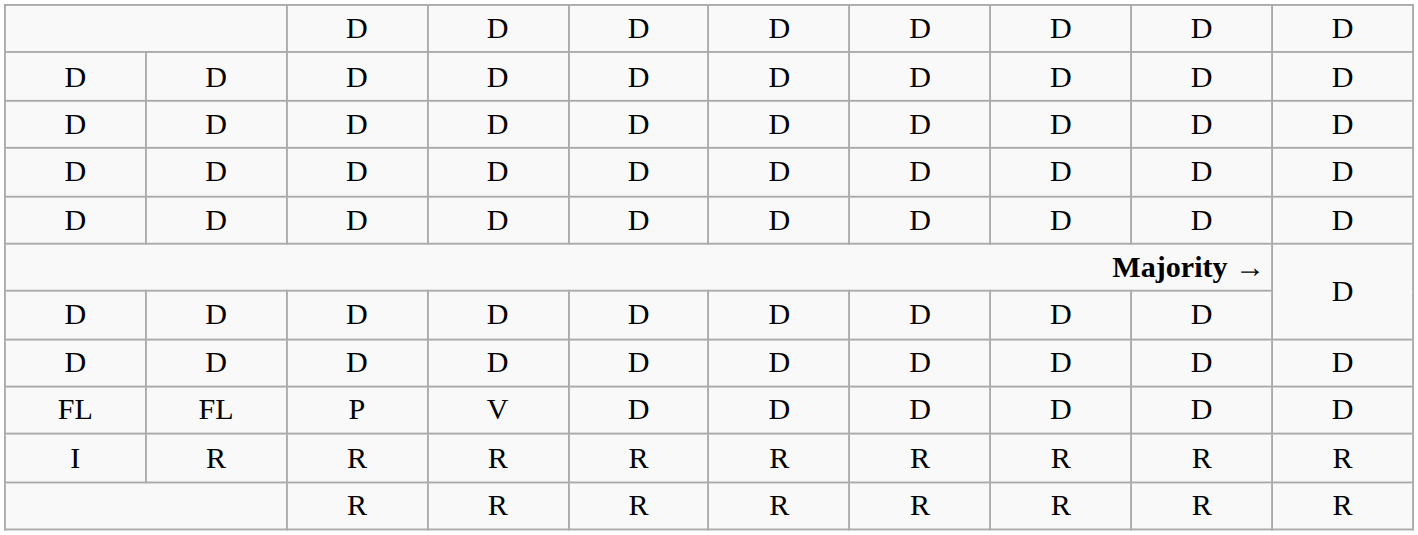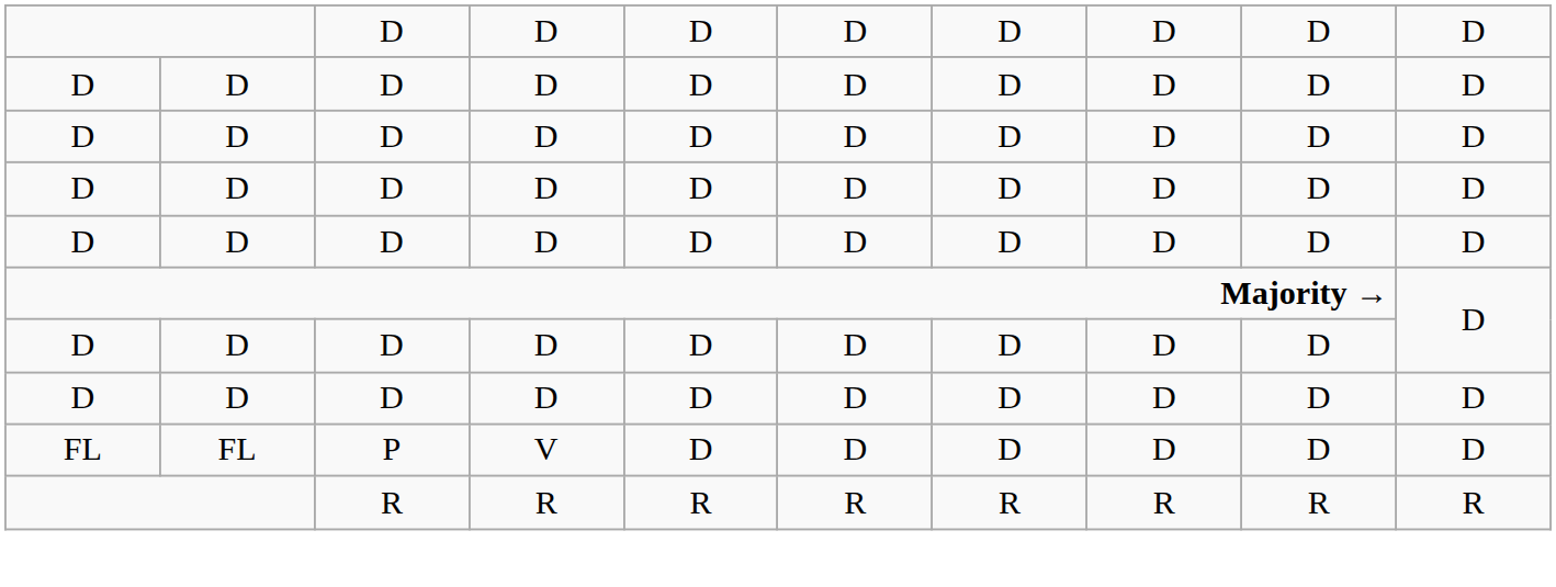 <table class="wikitable" style="text-align:center" width=750px>
 <tr>
 <td colspan=2> </td>
 <td>D</td>
 <td>D</td>
 <td>D</td>
 <td>D</td>
 <td>D</td>
 <td>D</td>
 <td>D</td>
 <td>D</td>
 </tr>
 <tr>
 <td width=10%  >D</td>
 <td width=10%  >D</td>
 <td width=10%  >D</td>
 <td width=10%  >D</td>
 <td width=10%  >D</td>
 <td width=10%  >D</td>
 <td width=10%  >D</td>
 <td width=10%  >D</td>
 <td width=10%  >D</td>
 <td width=10%  >D</td>
 </tr>
 <tr>
 <td>D</td>
 <td>D</td>
 <td>D</td>
 <td>D</td>
 <td>D</td>
 <td>D</td>
 <td>D</td>
 <td>D</td>
 <td>D</td>
 <td>D</td>
 </tr>
 <tr>
 <td>D</td>
 <td>D</td>
 <td>D</td>
 <td>D</td>
 <td>D</td>
 <td>D</td>
 <td>D</td>
 <td>D</td>
 <td>D</td>
 <td>D</td>
 </tr>
 <tr>
 <td>D</td>
 <td>D</td>
 <td>D</td>
 <td>D</td>
 <td>D</td>
 <td>D</td>
 <td>D</td>
 <td>D</td>
 <td>D</td>
 <td>D</td>
 </tr>
 <tr>
 <td colspan=9 align=right><strong>Majority →</strong></td>
 <td rowspan=2 >D</td>
 </tr>
 <tr>
 <td>D<br></td>
 <td>D<br></td>
 <td>D<br></td>
 <td>D<br></td>
 <td>D<br></td>
 <td>D<br></td>
 <td>D<br></td>
 <td>D<br></td>
 <td>D</td>
 </tr>
 <tr>
 <td>D<br></td>
 <td>D<br></td>
 <td>D<br></td>
 <td>D<br></td>
 <td>D<br></td>
 <td>D<br></td>
 <td>D<br></td>
 <td>D<br></td>
 <td>D<br></td>
 <td>D<br></td>
 </tr>
 <tr>
 <td>FL</td>
 <td>FL<br></td>
 <td>P</td>
 <td>V</td>
 <td>D<br></td>
 <td>D<br></td>
 <td>D<br></td>
 <td>D<br></td>
 <td>D<br></td>
 <td>D<br></td>
 </tr>
 <tr>
-<td>I<br></td>
-<td>R<br></td>
-<td>R<br></td>
-<td>R<br></td>
-<td>R<br></td>
-<td>R<br></td>
-<td>R<br></td>
-<td>R</td>
-<td>R</td>
-<td>R</td>
-</tr>
-<tr>
 <td colspan=2> </td>
 <td>R</td>
 <td>R</td>
 <td>R</td>
 <td>R</td>
 <td>R</td>
 <td>R</td>
 <td>R</td>
 <td>R</td>
 </tr>
 </table>
